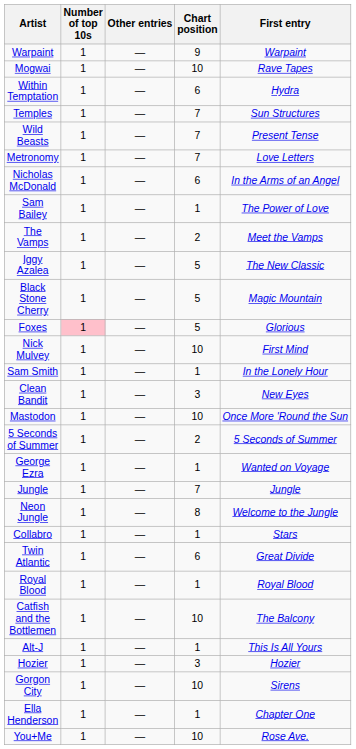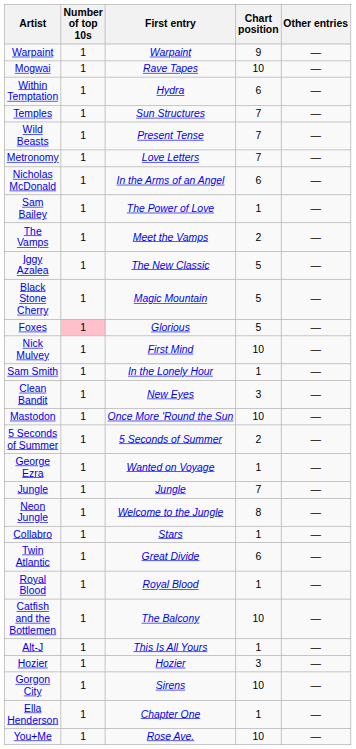 <table class="wikitable sortable mw-collapsible mw-collapsed" style="text-align: center;">
 <tr>
 <th scope="col" style="width:55px;">Artist</th>
 <th scope="col" style="width:55px;" data-sort-type="number">Number of top 10s</th>
+<th scope="col" style="text-align:center;">First entry</th>
+<th scope="col" style="width:55px;" data-sort-type="number">Chart position</th>
 <th scope="col" style="text-align:center;">Other entries</th>
-<th scope="col" style="width:55px;" data-sort-type="number">Chart position</th>
-<th scope="col" style="text-align:center;">First entry</th>
 </tr>
 <tr>
 <td><a href='#'>Warpaint</a></td>
 <td>1</td>
+<td><em><a href='#'>Warpaint</a></em></td>
+<td>9</td>
 <td>—</td>
-<td>9</td>
-<td><em><a href='#'>Warpaint</a></em></td>
 </tr>
 <tr>
 <td><a href='#'>Mogwai</a></td>
 <td>1</td>
+<td><em><a href='#'>Rave Tapes</a></em></td>
+<td>10</td>
 <td>—</td>
-<td>10</td>
-<td><em><a href='#'>Rave Tapes</a></em></td>
 </tr>
 <tr>
 <td><a href='#'>Within Temptation</a></td>
 <td>1</td>
+<td><em><a href='#'>Hydra</a></em></td>
+<td>6</td>
 <td>—</td>
-<td>6</td>
-<td><em><a href='#'>Hydra</a></em></td>
 </tr>
 <tr>
 <td><a href='#'>Temples</a></td>
 <td>1</td>
+<td><em><a href='#'>Sun Structures</a></em></td>
+<td>7</td>
 <td>—</td>
-<td>7</td>
-<td><em><a href='#'>Sun Structures</a></em></td>
 </tr>
 <tr>
 <td><a href='#'>Wild Beasts</a></td>
 <td>1</td>
+<td><em><a href='#'>Present Tense</a></em></td>
+<td>7</td>
 <td>—</td>
-<td>7</td>
-<td><em><a href='#'>Present Tense</a></em></td>
 </tr>
 <tr>
 <td><a href='#'>Metronomy</a></td>
 <td>1</td>
+<td><em><a href='#'>Love Letters</a></em></td>
+<td>7</td>
 <td>—</td>
-<td>7</td>
-<td><em><a href='#'>Love Letters</a></em></td>
 </tr>
 <tr>
 <td><a href='#'>Nicholas McDonald</a></td>
 <td>1</td>
+<td><em><a href='#'>In the Arms of an Angel</a></em></td>
+<td>6</td>
 <td>—</td>
-<td>6</td>
-<td><em><a href='#'>In the Arms of an Angel</a></em></td>
 </tr>
 <tr>
 <td><a href='#'>Sam Bailey</a></td>
 <td>1</td>
+<td><em><a href='#'>The Power of Love</a></em></td>
+<td>1</td>
 <td>—</td>
-<td>1</td>
-<td><em><a href='#'>The Power of Love</a></em></td>
 </tr>
 <tr>
 <td><a href='#'>The Vamps</a></td>
 <td>1</td>
+<td><em><a href='#'>Meet the Vamps</a></em></td>
+<td>2</td>
 <td>—</td>
-<td>2</td>
-<td><em><a href='#'>Meet the Vamps</a></em></td>
 </tr>
 <tr>
 <td><a href='#'>Iggy Azalea</a></td>
 <td>1</td>
+<td><em><a href='#'>The New Classic</a></em></td>
+<td>5</td>
 <td>—</td>
-<td>5</td>
-<td><em><a href='#'>The New Classic</a></em></td>
 </tr>
 <tr>
 <td><a href='#'>Black Stone Cherry</a></td>
 <td>1</td>
+<td><em><a href='#'>Magic Mountain</a></em></td>
+<td>5</td>
 <td>—</td>
-<td>5</td>
-<td><em><a href='#'>Magic Mountain</a></em></td>
 </tr>
 <tr>
 <td><a href='#'>Foxes</a></td>
 <td style="background: pink;">1</td>
+<td><em><a href='#'>Glorious</a></em></td>
+<td>5</td>
 <td>—</td>
-<td>5</td>
-<td><em><a href='#'>Glorious</a></em></td>
 </tr>
 <tr>
 <td><a href='#'>Nick Mulvey</a></td>
 <td>1</td>
+<td><em><a href='#'>First Mind</a></em></td>
+<td>10</td>
 <td>—</td>
-<td>10</td>
-<td><em><a href='#'>First Mind</a></em></td>
 </tr>
 <tr>
 <td><a href='#'>Sam Smith</a></td>
 <td>1</td>
+<td><em><a href='#'>In the Lonely Hour</a></em></td>
+<td>1</td>
 <td>—</td>
-<td>1</td>
-<td><em><a href='#'>In the Lonely Hour</a></em></td>
 </tr>
 <tr>
 <td><a href='#'>Clean Bandit</a></td>
 <td>1</td>
+<td><em><a href='#'>New Eyes</a></em></td>
+<td>3</td>
 <td>—</td>
-<td>3</td>
-<td><em><a href='#'>New Eyes</a></em></td>
 </tr>
 <tr>
 <td><a href='#'>Mastodon</a></td>
 <td>1</td>
+<td><em><a href='#'>Once More 'Round the Sun</a></em></td>
+<td>10</td>
 <td>—</td>
-<td>10</td>
-<td><em><a href='#'>Once More 'Round the Sun</a></em></td>
 </tr>
 <tr>
 <td><a href='#'>5 Seconds of Summer</a></td>
 <td>1</td>
+<td><em><a href='#'>5 Seconds of Summer</a></em></td>
+<td>2</td>
 <td>—</td>
-<td>2</td>
-<td><em><a href='#'>5 Seconds of Summer</a></em></td>
 </tr>
 <tr>
 <td><a href='#'>George Ezra</a></td>
 <td>1</td>
+<td><em><a href='#'>Wanted on Voyage</a></em></td>
+<td>1</td>
 <td>—</td>
-<td>1</td>
-<td><em><a href='#'>Wanted on Voyage</a></em></td>
 </tr>
 <tr>
 <td><a href='#'>Jungle</a></td>
 <td>1</td>
+<td><em><a href='#'>Jungle</a></em></td>
+<td>7</td>
 <td>—</td>
-<td>7</td>
-<td><em><a href='#'>Jungle</a></em></td>
 </tr>
 <tr>
 <td><a href='#'>Neon Jungle</a></td>
 <td>1</td>
+<td><em><a href='#'>Welcome to the Jungle</a></em></td>
+<td>8</td>
 <td>—</td>
-<td>8</td>
-<td><em><a href='#'>Welcome to the Jungle</a></em></td>
 </tr>
 <tr>
 <td><a href='#'>Collabro</a></td>
 <td>1</td>
+<td><em><a href='#'>Stars</a></em></td>
+<td>1</td>
 <td>—</td>
-<td>1</td>
-<td><em><a href='#'>Stars</a></em></td>
 </tr>
 <tr>
 <td><a href='#'>Twin Atlantic</a></td>
 <td>1</td>
+<td><em><a href='#'>Great Divide</a></em></td>
+<td>6</td>
 <td>—</td>
-<td>6</td>
-<td><em><a href='#'>Great Divide</a></em></td>
 </tr>
 <tr>
 <td><a href='#'>Royal Blood</a></td>
 <td>1</td>
+<td><em><a href='#'>Royal Blood</a></em></td>
+<td>1</td>
 <td>—</td>
-<td>1</td>
-<td><em><a href='#'>Royal Blood</a></em></td>
 </tr>
 <tr>
 <td><a href='#'>Catfish and the Bottlemen</a></td>
 <td>1</td>
+<td><em><a href='#'>The Balcony</a></em></td>
+<td>10</td>
 <td>—</td>
-<td>10</td>
-<td><em><a href='#'>The Balcony</a></em></td>
 </tr>
 <tr>
 <td><a href='#'>Alt-J</a></td>
 <td>1</td>
+<td><em><a href='#'>This Is All Yours</a></em></td>
+<td>1</td>
 <td>—</td>
-<td>1</td>
-<td><em><a href='#'>This Is All Yours</a></em></td>
 </tr>
 <tr>
 <td><a href='#'>Hozier</a></td>
 <td>1</td>
+<td><em><a href='#'>Hozier</a></em></td>
+<td>3</td>
 <td>—</td>
-<td>3</td>
-<td><em><a href='#'>Hozier</a></em></td>
 </tr>
 <tr>
 <td><a href='#'>Gorgon City</a></td>
 <td>1</td>
+<td><em><a href='#'>Sirens</a></em></td>
+<td>10</td>
 <td>—</td>
-<td>10</td>
-<td><em><a href='#'>Sirens</a></em></td>
 </tr>
 <tr>
 <td><a href='#'>Ella Henderson</a></td>
 <td>1</td>
+<td><em><a href='#'>Chapter One</a></em></td>
+<td>1</td>
 <td>—</td>
-<td>1</td>
-<td><em><a href='#'>Chapter One</a></em></td>
 </tr>
 <tr>
 <td><a href='#'>You+Me</a></td>
 <td>1</td>
+<td><em><a href='#'>Rose Ave.</a></em></td>
+<td>10</td>
 <td>—</td>
-<td>10</td>
-<td><em><a href='#'>Rose Ave.</a></em></td>
 </tr>
 </table>
